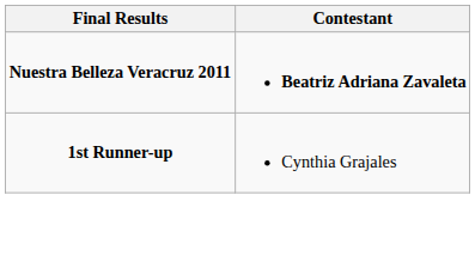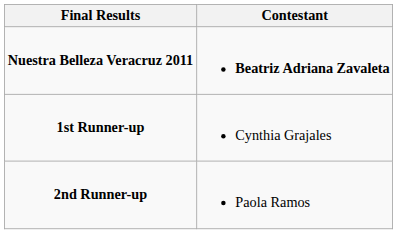 <table class="wikitable">
 <tr>
 <th>Final Results</th>
 <th>Contestant</th>
 </tr>
 <tr>
 <td style="text-align:center;"><strong>Nuestra Belleza Veracruz 2011</strong></td>
 <td><br><ul><li><strong>Beatriz Adriana  Zavaleta</strong></li></ul></td>
 </tr>
 <tr>
 <td style="text-align:center;"><strong>1st Runner-up</strong></td>
 <td><br><ul><li>Cynthia Grajales</li></ul></td>
 </tr>
+<tr>
+<td style="text-align:center;"><strong>2nd Runner-up</strong></td>
+<td><br><ul><li>Paola Ramos</li></ul></td>
+</tr>
 </table>
